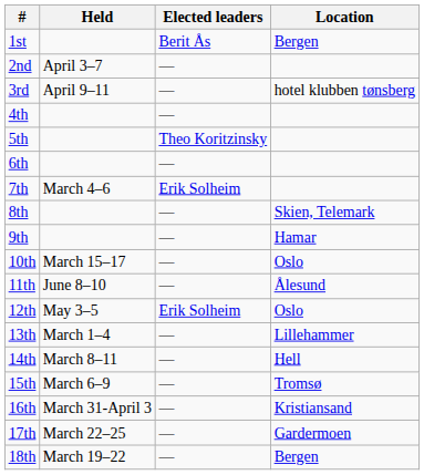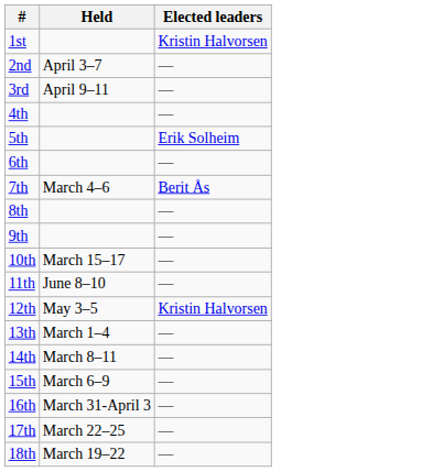 <table class="wikitable" border="1">
 <tr>
 <th rowspan="1">#</th>
 <th rowspan="1">Held</th>
 <th rowspan="1">Elected leaders</th>
-<th rowspan="1">Location</th>
 </tr>
 <tr>
 <td><a href='#'>1st</a></td>
 <td></td>
-<td><a href='#'>Berit Ås</a></td>
-<td><a href='#'>Bergen</a></td>
+<td><a href='#'>Kristin Halvorsen</a></td>
 </tr>
 <tr>
 <td><a href='#'>2nd</a></td>
 <td>April 3–7</td>
 <td>—</td>
-<td></td>
 </tr>
 <tr>
 <td><a href='#'>3rd</a></td>
 <td>April 9–11</td>
 <td>—</td>
-<td>hotel klubben <a href='#'>tønsberg</a></td>
 </tr>
 <tr>
 <td><a href='#'>4th</a></td>
 <td></td>
 <td>—</td>
-<td></td>
 </tr>
 <tr>
 <td><a href='#'>5th</a></td>
 <td></td>
-<td><a href='#'>Theo Koritzinsky</a></td>
-<td></td>
+<td><a href='#'>Erik Solheim</a></td>
 </tr>
 <tr>
 <td><a href='#'>6th</a></td>
 <td></td>
 <td>—</td>
-<td></td>
 </tr>
 <tr>
 <td><a href='#'>7th</a></td>
 <td>March 4–6</td>
-<td><a href='#'>Erik Solheim</a></td>
-<td></td>
+<td><a href='#'>Berit Ås</a></td>
 </tr>
 <tr>
 <td><a href='#'>8th</a></td>
 <td></td>
 <td>—</td>
-<td><a href='#'>Skien, Telemark</a></td>
 </tr>
 <tr>
 <td><a href='#'>9th</a></td>
 <td></td>
 <td>—</td>
-<td><a href='#'>Hamar</a></td>
 </tr>
 <tr>
 <td><a href='#'>10th</a></td>
 <td>March 15–17</td>
 <td>—</td>
-<td><a href='#'>Oslo</a></td>
 </tr>
 <tr>
 <td><a href='#'>11th</a></td>
 <td>June 8–10</td>
 <td>—</td>
-<td><a href='#'>Ålesund</a></td>
 </tr>
 <tr>
 <td><a href='#'>12th</a></td>
 <td>May 3–5</td>
-<td><a href='#'>Erik Solheim</a></td>
-<td><a href='#'>Oslo</a></td>
+<td><a href='#'>Kristin Halvorsen</a></td>
 </tr>
 <tr>
 <td><a href='#'>13th</a></td>
 <td>March 1–4</td>
 <td>—</td>
-<td><a href='#'>Lillehammer</a></td>
 </tr>
 <tr>
 <td><a href='#'>14th</a></td>
 <td>March 8–11</td>
 <td>—</td>
-<td><a href='#'>Hell</a></td>
 </tr>
 <tr>
 <td><a href='#'>15th</a></td>
 <td>March 6–9</td>
 <td>—</td>
-<td><a href='#'>Tromsø</a></td>
 </tr>
 <tr>
 <td><a href='#'>16th</a></td>
 <td>March 31-April 3</td>
 <td>—</td>
-<td><a href='#'>Kristiansand</a></td>
 </tr>
 <tr>
 <td><a href='#'>17th</a></td>
 <td>March 22–25</td>
 <td>—</td>
-<td><a href='#'>Gardermoen</a></td>
 </tr>
 <tr>
 <td><a href='#'>18th</a></td>
 <td>March 19–22</td>
 <td>—</td>
-<td><a href='#'>Bergen</a></td>
 </tr>
 </table>
